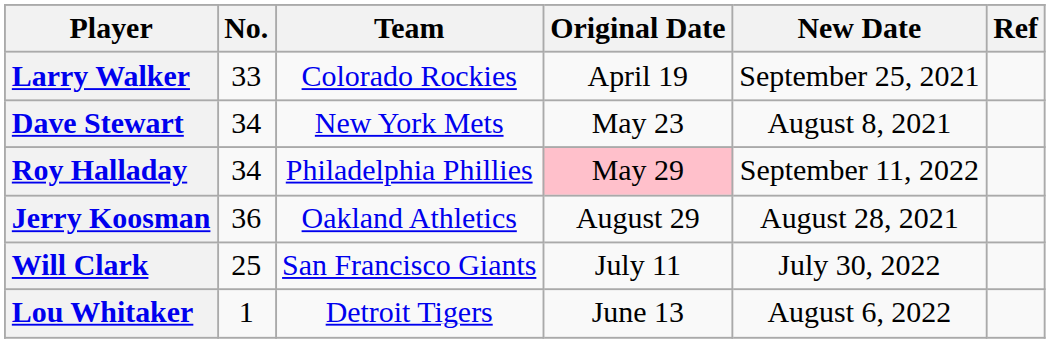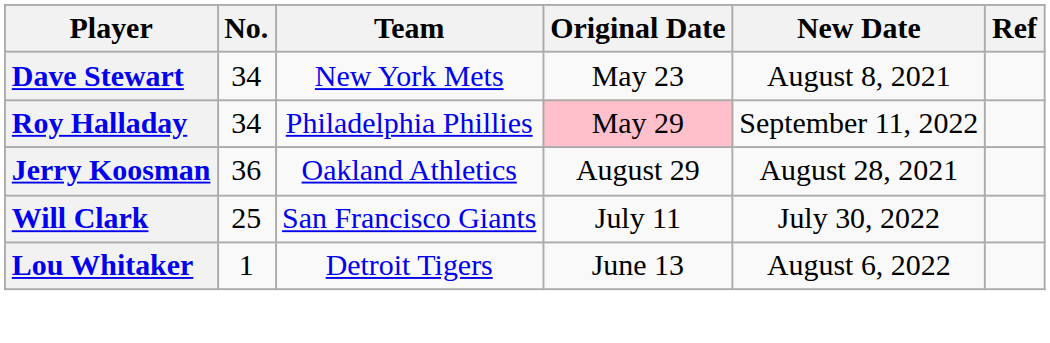 <table class="wikitable plainrowheaders" style="text-align:center;">
 <tr>
 <th scope="col">Player</th>
 <th scope="col">No.</th>
 <th scope="col">Team</th>
 <th scope="col">Original Date</th>
 <th scope="col">New Date</th>
 <th scope="col">Ref</th>
-</tr>
-<tr>
-<th scope="row" style="text-align:left;"><a href='#'>Larry Walker</a></th>
-<td>33</td>
-<td><a href='#'>Colorado Rockies</a></td>
-<td>April 19</td>
-<td>September 25, 2021</td>
-<td></td>
 </tr>
 <tr>
 <th scope="row" style="text-align:left;"><a href='#'>Dave Stewart</a></th>
 <td>34</td>
 <td><a href='#'>New York Mets</a></td>
 <td>May 23</td>
 <td>August 8, 2021</td>
 <td></td>
 </tr>
 <tr>
 <th scope="row" style="text-align:left;"><a href='#'>Roy Halladay</a></th>
 <td>34</td>
 <td><a href='#'>Philadelphia Phillies</a></td>
 <td style="background: pink;">May 29</td>
 <td>September 11, 2022</td>
 <td></td>
 </tr>
 <tr>
 <th scope="row" style="text-align:left;"><a href='#'>Jerry Koosman</a></th>
 <td>36</td>
 <td><a href='#'>Oakland Athletics</a></td>
 <td>August 29</td>
 <td>August 28, 2021</td>
 <td></td>
 </tr>
 <tr>
 <th scope="row" style="text-align:left;"><a href='#'>Will Clark</a></th>
 <td>25</td>
 <td><a href='#'>San Francisco Giants</a></td>
 <td>July 11</td>
 <td>July 30, 2022</td>
 <td></td>
 </tr>
 <tr>
 <th scope="row" style="text-align:left;"><a href='#'>Lou Whitaker</a></th>
 <td>1</td>
 <td><a href='#'>Detroit Tigers</a></td>
 <td>June 13</td>
 <td>August 6, 2022</td>
 <td></td>
 </tr>
 </table>
